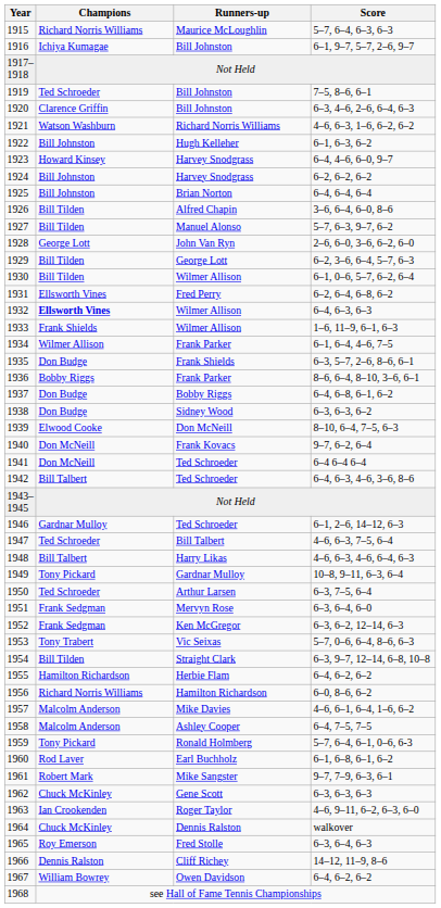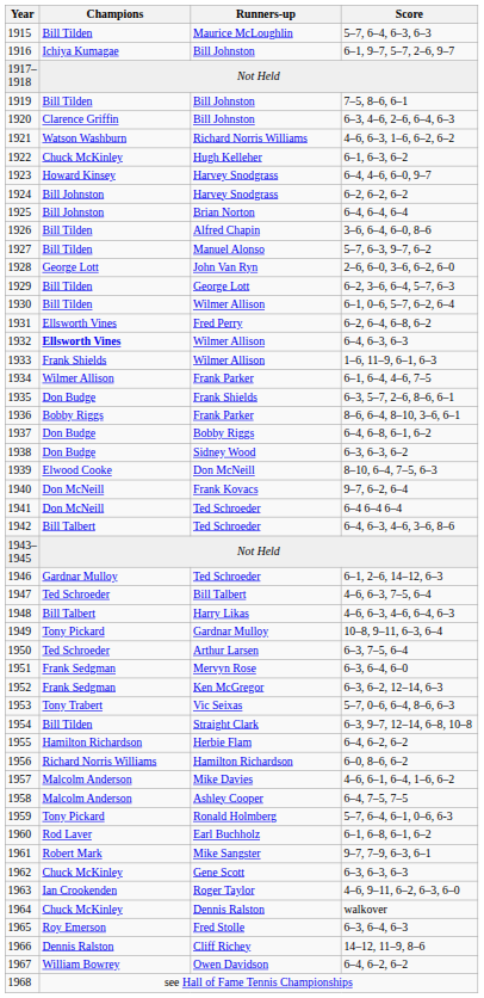 <table class="wikitable">
 <tr>
 <th style="width:40px">Year</th>
 <th style="width:200px">Champions</th>
 <th style="width:200px">Runners-up</th>
 <th style="width:180px" class="unsortable">Score</th>
 </tr>
 <tr>
 <td>1915</td>
-<td> <a href='#'>Richard Norris Williams</a></td>
+<td> <a href='#'>Bill Tilden</a></td>
 <td> <a href='#'>Maurice McLoughlin</a></td>
 <td>5–7, 6–4, 6–3, 6–3</td>
 </tr>
 <tr>
 <td>1916</td>
 <td> <a href='#'>Ichiya Kumagae</a></td>
 <td> <a href='#'>Bill Johnston</a></td>
 <td>6–1, 9–7, 5–7, 2–6, 9–7</td>
 </tr>
 <tr>
 <td style="background:#efefef">1917–1918</td>
 <td colspan=4 align=center style="background:#efefef"><em>Not Held</em></td>
 </tr>
 <tr>
 <td>1919</td>
-<td> <a href='#'>Ted Schroeder</a></td>
+<td> <a href='#'>Bill Tilden</a></td>
 <td> <a href='#'>Bill Johnston</a></td>
 <td>7–5, 8–6, 6–1</td>
 </tr>
 <tr>
 <td>1920</td>
 <td> <a href='#'>Clarence Griffin</a></td>
 <td> <a href='#'>Bill Johnston</a></td>
 <td>6–3, 4–6, 2–6, 6–4, 6–3</td>
 </tr>
 <tr>
 <td>1921</td>
 <td> <a href='#'>Watson Washburn</a></td>
 <td> <a href='#'>Richard Norris Williams</a></td>
 <td>4–6, 6–3, 1–6, 6–2, 6–2</td>
 </tr>
 <tr>
 <td>1922</td>
-<td> <a href='#'>Bill Johnston</a></td>
+<td> <a href='#'>Chuck McKinley</a></td>
 <td> <a href='#'>Hugh Kelleher</a></td>
 <td>6–1, 6–3, 6–2</td>
 </tr>
 <tr>
 <td>1923</td>
 <td> <a href='#'>Howard Kinsey</a></td>
 <td> <a href='#'>Harvey Snodgrass</a></td>
 <td>6–4, 4–6, 6–0, 9–7</td>
 </tr>
 <tr>
 <td>1924</td>
 <td> <a href='#'>Bill Johnston</a></td>
 <td> <a href='#'>Harvey Snodgrass</a></td>
 <td>6–2, 6–2, 6–2</td>
 </tr>
 <tr>
 <td>1925</td>
 <td> <a href='#'>Bill Johnston</a></td>
 <td> <a href='#'>Brian Norton</a></td>
 <td>6–4, 6–4, 6–4</td>
 </tr>
 <tr>
 <td>1926</td>
 <td> <a href='#'>Bill Tilden</a></td>
 <td> <a href='#'>Alfred Chapin</a></td>
 <td>3–6, 6–4, 6–0, 8–6</td>
 </tr>
 <tr>
 <td>1927</td>
 <td> <a href='#'>Bill Tilden</a></td>
 <td> <a href='#'>Manuel Alonso</a></td>
 <td>5–7, 6–3, 9–7, 6–2</td>
 </tr>
 <tr>
 <td>1928</td>
 <td> <a href='#'>George Lott</a></td>
 <td> <a href='#'>John Van Ryn</a></td>
 <td>2–6, 6–0, 3–6, 6–2, 6–0</td>
 </tr>
 <tr>
 <td>1929</td>
 <td> <a href='#'>Bill Tilden</a></td>
 <td> <a href='#'>George Lott</a></td>
 <td>6–2, 3–6, 6–4, 5–7, 6–3</td>
 </tr>
 <tr>
 <td>1930</td>
 <td> <a href='#'>Bill Tilden</a></td>
 <td> <a href='#'>Wilmer Allison</a></td>
 <td>6–1, 0–6, 5–7, 6–2, 6–4</td>
 </tr>
 <tr>
 <td>1931</td>
 <td> <a href='#'>Ellsworth Vines</a></td>
 <td> <a href='#'>Fred Perry</a></td>
 <td>6–2, 6–4, 6–8, 6–2</td>
 </tr>
 <tr>
 <td>1932</td>
 <td><strong> <a href='#'>Ellsworth Vines</a></strong></td>
 <td> <a href='#'>Wilmer Allison</a></td>
 <td>6–4, 6–3, 6–3</td>
 </tr>
 <tr>
 <td>1933</td>
 <td> <a href='#'>Frank Shields</a></td>
 <td> <a href='#'>Wilmer Allison</a></td>
 <td>1–6, 11–9, 6–1, 6–3</td>
 </tr>
 <tr>
 <td>1934</td>
 <td> <a href='#'>Wilmer Allison</a></td>
 <td> <a href='#'>Frank Parker</a></td>
 <td>6–1, 6–4, 4–6, 7–5</td>
 </tr>
 <tr>
 <td>1935</td>
 <td> <a href='#'>Don Budge</a></td>
 <td> <a href='#'>Frank Shields</a></td>
 <td>6–3, 5–7, 2–6, 8–6, 6–1</td>
 </tr>
 <tr>
 <td>1936</td>
 <td> <a href='#'>Bobby Riggs</a></td>
 <td> <a href='#'>Frank Parker</a></td>
 <td>8–6, 6–4, 8–10, 3–6, 6–1</td>
 </tr>
 <tr>
 <td>1937</td>
 <td> <a href='#'>Don Budge</a></td>
 <td> <a href='#'>Bobby Riggs</a></td>
 <td>6–4, 6–8, 6–1, 6–2</td>
 </tr>
 <tr>
 <td>1938</td>
 <td> <a href='#'>Don Budge</a></td>
 <td> <a href='#'>Sidney Wood</a></td>
 <td>6–3, 6–3, 6–2</td>
 </tr>
 <tr>
 <td>1939</td>
 <td> <a href='#'>Elwood Cooke</a></td>
 <td> <a href='#'>Don McNeill</a></td>
 <td>8–10, 6–4, 7–5, 6–3</td>
 </tr>
 <tr>
 <td>1940</td>
 <td> <a href='#'>Don McNeill</a></td>
 <td> <a href='#'>Frank Kovacs</a></td>
 <td>9–7, 6–2, 6–4</td>
 </tr>
 <tr>
 <td>1941</td>
 <td> <a href='#'>Don McNeill</a></td>
 <td> <a href='#'>Ted Schroeder</a></td>
 <td>6–4 6–4 6–4</td>
 </tr>
 <tr>
 <td>1942</td>
 <td> <a href='#'>Bill Talbert</a></td>
 <td> <a href='#'>Ted Schroeder</a></td>
 <td>6–4, 6–3, 4–6, 3–6, 8–6</td>
 </tr>
 <tr>
 <td style="background:#efefef">1943–1945</td>
 <td colspan=4 align=center style="background:#efefef"><em>Not Held</em></td>
 </tr>
 <tr>
 <td>1946</td>
 <td> <a href='#'>Gardnar Mulloy</a></td>
 <td> <a href='#'>Ted Schroeder</a></td>
 <td>6–1, 2–6, 14–12, 6–3</td>
 </tr>
 <tr>
 <td>1947</td>
 <td> <a href='#'>Ted Schroeder</a></td>
 <td> <a href='#'>Bill Talbert</a></td>
 <td>4–6, 6–3, 7–5, 6–4</td>
 </tr>
 <tr>
 <td>1948</td>
 <td> <a href='#'>Bill Talbert</a></td>
 <td> <a href='#'>Harry Likas</a></td>
 <td>4–6, 6–3, 4–6, 6–4, 6–3</td>
 </tr>
 <tr>
 <td>1949</td>
 <td> <a href='#'>Tony Pickard</a></td>
 <td> <a href='#'>Gardnar Mulloy</a></td>
 <td>10–8, 9–11, 6–3, 6–4</td>
 </tr>
 <tr>
 <td>1950</td>
 <td> <a href='#'>Ted Schroeder</a></td>
 <td> <a href='#'>Arthur Larsen</a></td>
 <td>6–3, 7–5, 6–4</td>
 </tr>
 <tr>
 <td>1951</td>
 <td> <a href='#'>Frank Sedgman</a></td>
 <td> <a href='#'>Mervyn Rose</a></td>
 <td>6–3, 6–4, 6–0</td>
 </tr>
 <tr>
 <td>1952</td>
 <td> <a href='#'>Frank Sedgman</a></td>
 <td> <a href='#'>Ken McGregor</a></td>
 <td>6–3, 6–2, 12–14, 6–3</td>
 </tr>
 <tr>
 <td>1953</td>
 <td> <a href='#'>Tony Trabert</a></td>
 <td> <a href='#'>Vic Seixas</a></td>
 <td>5–7, 0–6, 6–4, 8–6, 6–3</td>
 </tr>
 <tr>
 <td>1954</td>
 <td> <a href='#'>Bill Tilden</a></td>
 <td> <a href='#'>Straight Clark</a></td>
 <td>6–3, 9–7, 12–14, 6–8, 10–8</td>
 </tr>
 <tr>
 <td>1955</td>
 <td> <a href='#'>Hamilton Richardson</a></td>
 <td> <a href='#'>Herbie Flam</a></td>
 <td>6–4, 6–2, 6–2</td>
 </tr>
 <tr>
 <td>1956</td>
 <td> <a href='#'>Richard Norris Williams</a></td>
 <td> <a href='#'>Hamilton Richardson</a></td>
 <td>6–0, 8–6, 6–2</td>
 </tr>
 <tr>
 <td>1957</td>
 <td> <a href='#'>Malcolm Anderson</a></td>
 <td> <a href='#'>Mike Davies</a></td>
 <td>4–6, 6–1, 6–4, 1–6, 6–2</td>
 </tr>
 <tr>
 <td>1958</td>
 <td> <a href='#'>Malcolm Anderson</a></td>
 <td> <a href='#'>Ashley Cooper</a></td>
 <td>6–4, 7–5, 7–5</td>
 </tr>
 <tr>
 <td>1959</td>
 <td> <a href='#'>Tony Pickard</a></td>
 <td> <a href='#'>Ronald Holmberg</a></td>
 <td>5–7, 6–4, 6–1, 0–6, 6-3</td>
 </tr>
 <tr>
 <td>1960</td>
 <td> <a href='#'>Rod Laver</a></td>
 <td> <a href='#'>Earl Buchholz</a></td>
 <td>6–1, 6–8, 6–1, 6–2</td>
 </tr>
 <tr>
 <td>1961</td>
 <td> <a href='#'>Robert Mark</a></td>
 <td> <a href='#'>Mike Sangster</a></td>
 <td>9–7, 7–9, 6–3, 6–1</td>
 </tr>
 <tr>
 <td>1962</td>
 <td> <a href='#'>Chuck McKinley</a></td>
 <td> <a href='#'>Gene Scott</a></td>
 <td>6–3, 6–3, 6–3</td>
 </tr>
 <tr>
 <td>1963</td>
 <td> <a href='#'>Ian Crookenden</a></td>
 <td> <a href='#'>Roger Taylor</a></td>
 <td>4–6, 9–11, 6–2, 6–3, 6–0</td>
 </tr>
 <tr>
 <td>1964</td>
 <td> <a href='#'>Chuck McKinley</a></td>
 <td> <a href='#'>Dennis Ralston</a></td>
 <td>walkover</td>
 </tr>
 <tr>
 <td>1965</td>
 <td> <a href='#'>Roy Emerson</a></td>
 <td> <a href='#'>Fred Stolle</a></td>
 <td>6–3, 6–4, 6–3</td>
 </tr>
 <tr>
 <td>1966</td>
 <td> <a href='#'>Dennis Ralston</a></td>
 <td> <a href='#'>Cliff Richey</a></td>
 <td>14–12, 11–9, 8–6</td>
 </tr>
 <tr>
 <td>1967</td>
 <td> <a href='#'>William Bowrey</a></td>
 <td> <a href='#'>Owen Davidson</a></td>
 <td>6–4, 6–2, 6–2</td>
 </tr>
 <tr>
 <td>1968</td>
 <td colspan="3" align="center">see <a href='#'>Hall of Fame Tennis Championships</a></td>
 </tr>
 </table>
